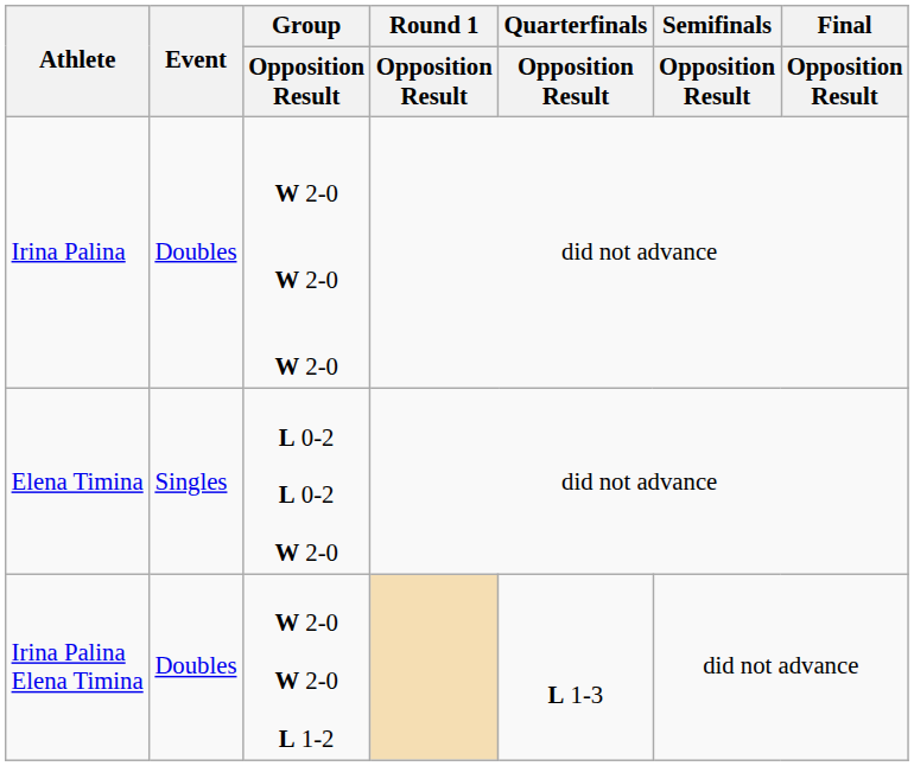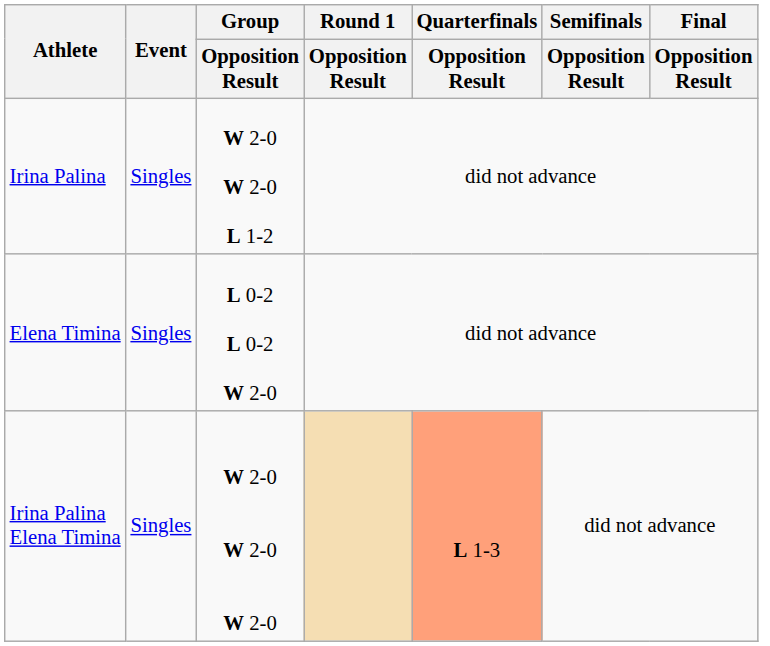 <table class="wikitable" style="font-size:90%">
 <tr>
 <th rowspan="2">Athlete</th>
 <th rowspan="2">Event</th>
 <th>Group</th>
 <th>Round 1</th>
 <th>Quarterfinals</th>
 <th>Semifinals</th>
 <th>Final</th>
 </tr>
 <tr>
 <th>Opposition<br>Result</th>
 <th>Opposition<br>Result</th>
 <th>Opposition<br>Result</th>
 <th>Opposition<br>Result</th>
 <th>Opposition<br>Result</th>
 </tr>
 <tr>
 <td><a href='#'>Irina Palina</a></td>
-<td><a href='#'>Doubles</a></td>
-<td align=center><br><br><strong>W</strong> 2-0<br><br><br><strong>W</strong> 2-0<br><br><br><strong>W</strong> 2-0</td>
+<td><a href='#'>Singles</a></td>
+<td align=center><br><strong>W</strong> 2-0<br><br><strong>W</strong> 2-0<br><br><strong>L</strong> 1-2</td>
 <td align=center colspan="5">did not advance</td>
 </tr>
 <tr>
 <td><a href='#'>Elena Timina</a></td>
 <td><a href='#'>Singles</a></td>
 <td align=center><br><strong>L</strong> 0-2<br><br><strong>L</strong> 0-2<br><br><strong>W</strong> 2-0</td>
 <td align=center colspan="5">did not advance</td>
 </tr>
 <tr>
 <td><a href='#'>Irina Palina</a><br><a href='#'>Elena Timina</a></td>
-<td><a href='#'>Doubles</a></td>
-<td align=center><br><strong>W</strong> 2-0<br><br><strong>W</strong> 2-0<br><br><strong>L</strong> 1-2</td>
+<td><a href='#'>Singles</a></td>
+<td align=center><br><br><strong>W</strong> 2-0<br><br><br><strong>W</strong> 2-0<br><br><br><strong>W</strong> 2-0</td>
 <td colspan=1 bgcolor="wheat"></td>
-<td align=center><br><br><strong>L</strong> 1-3</td>
+<td align=center style="background: lightsalmon;"><br><br><strong>L</strong> 1-3</td>
 <td align=center colspan="3">did not advance</td>
 </tr>
 </table>
